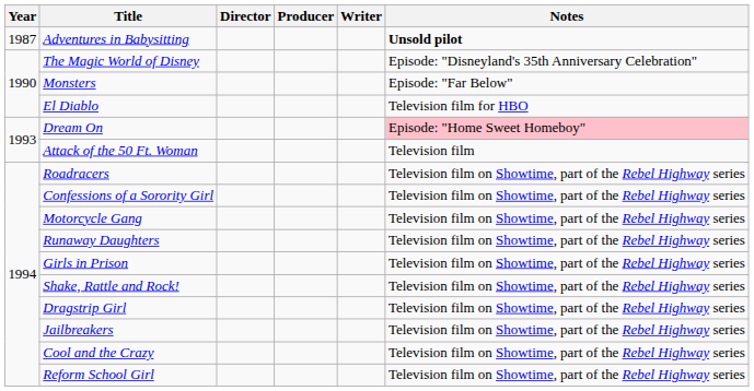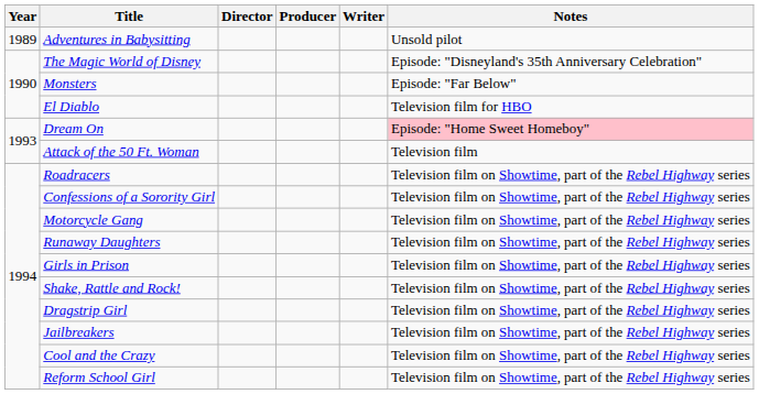 <table class="wikitable">
 <tr>
 <th>Year</th>
 <th>Title</th>
 <th>Director</th>
 <th>Producer</th>
 <th>Writer</th>
 <th>Notes</th>
 </tr>
 <tr>
-<td>1987</td>
+<td>1989</td>
 <td><em><a href='#'>Adventures in Babysitting</a></em></td>
 <td></td>
 <td></td>
 <td></td>
-<td><strong>Unsold pilot</strong></td>
+<td>Unsold pilot</td>
 </tr>
 <tr>
 <td rowspan=3>1990</td>
 <td><em><a href='#'>The Magic World of Disney</a></em></td>
 <td></td>
 <td></td>
 <td></td>
 <td>Episode: "Disneyland's 35th Anniversary Celebration"</td>
 </tr>
 <tr>
 <td><em><a href='#'>Monsters</a></em></td>
 <td></td>
 <td></td>
 <td></td>
 <td>Episode: "Far Below"</td>
 </tr>
 <tr>
 <td><em><a href='#'>El Diablo</a></em></td>
 <td></td>
 <td></td>
 <td></td>
 <td>Television film for <a href='#'>HBO</a></td>
 </tr>
 <tr>
 <td rowspan=2>1993</td>
 <td><em><a href='#'>Dream On</a></em></td>
 <td></td>
 <td></td>
 <td></td>
 <td style="background: pink;">Episode: "Home Sweet Homeboy"</td>
 </tr>
 <tr>
 <td><em><a href='#'>Attack of the 50 Ft. Woman</a></em></td>
 <td></td>
 <td></td>
 <td></td>
 <td>Television film</td>
 </tr>
 <tr>
 <td rowspan= 10>1994</td>
 <td><em><a href='#'>Roadracers</a></em></td>
 <td></td>
 <td></td>
 <td></td>
 <td>Television film on <a href='#'>Showtime</a>, part of the <em><a href='#'>Rebel Highway</a></em> series</td>
 </tr>
 <tr>
 <td><em><a href='#'>Confessions of a Sorority Girl</a></em></td>
 <td></td>
 <td></td>
 <td></td>
 <td>Television film on <a href='#'>Showtime</a>, part of the <em><a href='#'>Rebel Highway</a></em> series</td>
 </tr>
 <tr>
 <td><em><a href='#'>Motorcycle Gang</a></em></td>
 <td></td>
 <td></td>
 <td></td>
 <td>Television film on <a href='#'>Showtime</a>, part of the <em><a href='#'>Rebel Highway</a></em> series</td>
 </tr>
 <tr>
 <td><em><a href='#'>Runaway Daughters</a></em></td>
 <td></td>
 <td></td>
 <td></td>
 <td>Television film on <a href='#'>Showtime</a>, part of the <em><a href='#'>Rebel Highway</a></em> series</td>
 </tr>
 <tr>
 <td><em><a href='#'>Girls in Prison</a></em></td>
 <td></td>
 <td></td>
 <td></td>
 <td>Television film on <a href='#'>Showtime</a>, part of the <em><a href='#'>Rebel Highway</a></em> series</td>
 </tr>
 <tr>
 <td><em><a href='#'>Shake, Rattle and Rock!</a></em></td>
 <td></td>
 <td></td>
 <td></td>
 <td>Television film on <a href='#'>Showtime</a>, part of the <em><a href='#'>Rebel Highway</a></em> series</td>
 </tr>
 <tr>
 <td><em><a href='#'>Dragstrip Girl</a></em></td>
 <td></td>
 <td></td>
 <td></td>
 <td>Television film on <a href='#'>Showtime</a>, part of the <em><a href='#'>Rebel Highway</a></em> series</td>
 </tr>
 <tr>
 <td><em><a href='#'>Jailbreakers</a></em></td>
 <td></td>
 <td></td>
 <td></td>
 <td>Television film on <a href='#'>Showtime</a>, part of the <em><a href='#'>Rebel Highway</a></em> series</td>
 </tr>
 <tr>
 <td><em><a href='#'>Cool and the Crazy</a></em></td>
 <td></td>
 <td></td>
 <td></td>
 <td>Television film on <a href='#'>Showtime</a>, part of the <em><a href='#'>Rebel Highway</a></em> series</td>
 </tr>
 <tr>
 <td><em><a href='#'>Reform School Girl</a></em></td>
 <td></td>
 <td></td>
 <td></td>
 <td>Television film on <a href='#'>Showtime</a>, part of the <em><a href='#'>Rebel Highway</a></em> series</td>
 </tr>
 </table>
